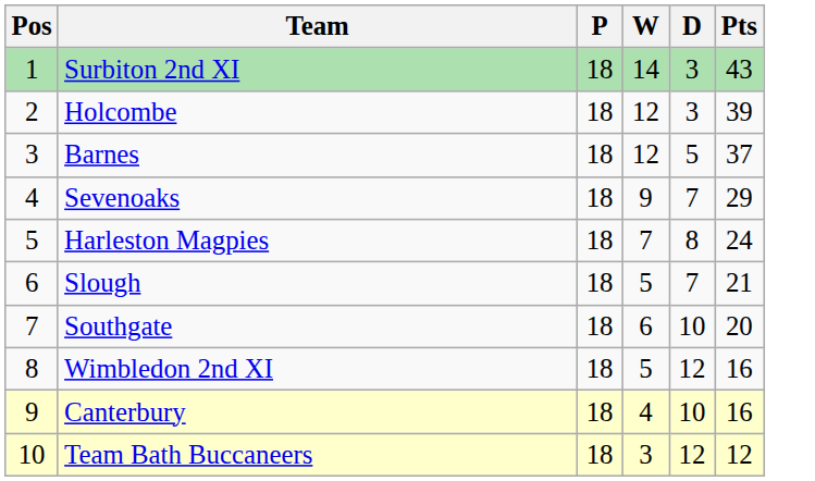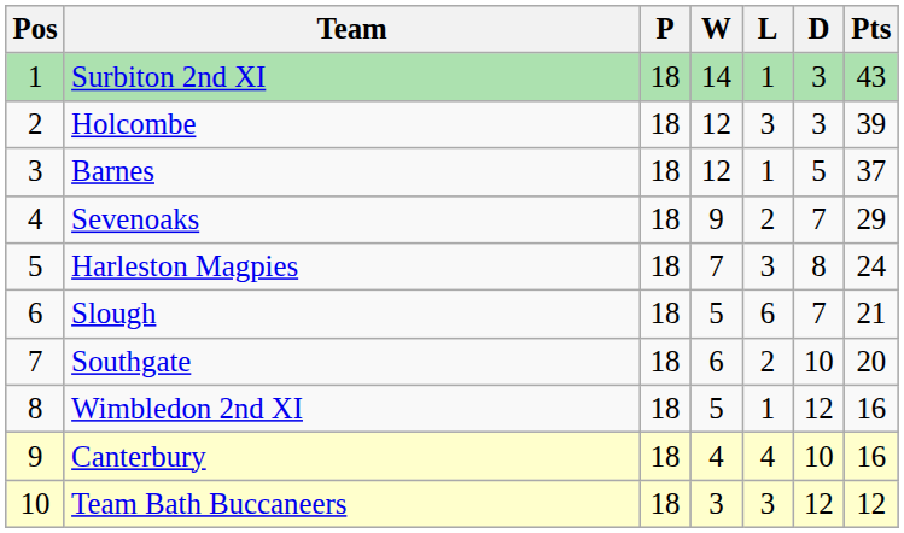 <table class="wikitable" style="font-size: 100%">
 <tr>
 <th width=20>Pos</th>
 <th width=300>Team</th>
 <th width=20>P</th>
 <th width=20>W</th>
+<th width=20>L</th>
 <th width=20>D</th>
 <th width=20>Pts</th>
 </tr>
 <tr align=center style="background:#ACE1AF;">
 <td>1</td>
 <td align="left"><a href='#'>Surbiton 2nd XI</a></td>
 <td>18</td>
 <td>14</td>
+<td>1</td>
 <td>3</td>
 <td>43</td>
 </tr>
 <tr align=center>
 <td>2</td>
 <td align="left"><a href='#'>Holcombe</a></td>
 <td>18</td>
 <td>12</td>
 <td>3</td>
+<td>3</td>
 <td>39</td>
 </tr>
 <tr align=center>
 <td>3</td>
 <td align="left"><a href='#'>Barnes</a></td>
 <td>18</td>
 <td>12</td>
+<td>1</td>
 <td>5</td>
 <td>37</td>
 </tr>
 <tr align=center>
 <td>4</td>
 <td align="left"><a href='#'>Sevenoaks</a></td>
 <td>18</td>
 <td>9</td>
+<td>2</td>
 <td>7</td>
 <td>29</td>
 </tr>
 <tr align=center>
 <td>5</td>
 <td align="left"><a href='#'>Harleston Magpies</a></td>
 <td>18</td>
 <td>7</td>
+<td>3</td>
 <td>8</td>
 <td>24</td>
 </tr>
 <tr align=center>
 <td>6</td>
 <td align="left"><a href='#'>Slough</a></td>
 <td>18</td>
 <td>5</td>
+<td>6</td>
 <td>7</td>
 <td>21</td>
 </tr>
 <tr align=center>
 <td>7</td>
 <td align="left"><a href='#'>Southgate</a></td>
 <td>18</td>
 <td>6</td>
+<td>2</td>
 <td>10</td>
 <td>20</td>
 </tr>
 <tr align=center>
 <td>8</td>
 <td align="left"><a href='#'>Wimbledon 2nd XI</a></td>
 <td>18</td>
 <td>5</td>
+<td>1</td>
 <td>12</td>
 <td>16</td>
 </tr>
 <tr align=center style="background: #ffffcc;">
 <td>9</td>
 <td align="left"><a href='#'>Canterbury</a></td>
 <td>18</td>
+<td>4</td>
 <td>4</td>
 <td>10</td>
 <td>16</td>
 </tr>
 <tr align=center style="background: #ffffcc;">
 <td>10</td>
 <td align="left"><a href='#'>Team Bath Buccaneers</a></td>
 <td>18</td>
 <td>3</td>
+<td>3</td>
 <td>12</td>
 <td>12</td>
 </tr>
 </table>
